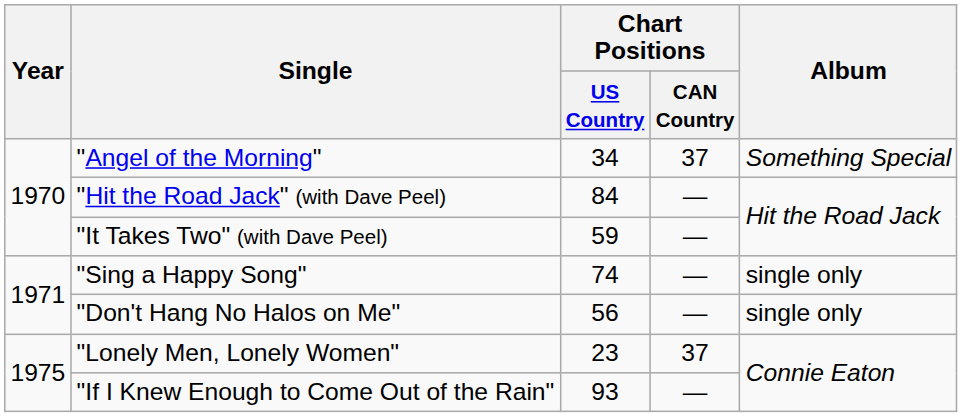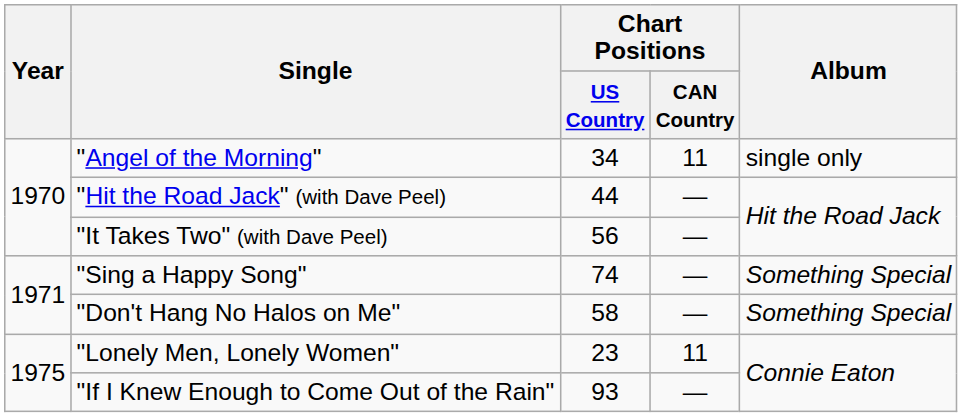 <table class="wikitable">
 <tr>
 <th rowspan="2">Year</th>
 <th rowspan="2">Single</th>
 <th colspan="2">Chart Positions</th>
 <th rowspan="2">Album</th>
 </tr>
 <tr>
 <th width="50"><small><a href='#'>US Country</a></small></th>
 <th width="50"><small>CAN Country</small></th>
 </tr>
 <tr>
 <td rowspan="3">1970</td>
 <td>"<a href='#'>Angel of the Morning</a>"</td>
 <td align="center">34</td>
-<td align="center">37</td>
-<td><em>Something Special</em></td>
+<td align="center">11</td>
+<td>single only</td>
 </tr>
 <tr>
 <td>"<a href='#'>Hit the Road Jack</a>" <small>(with Dave Peel)</small></td>
-<td align="center">84</td>
+<td align="center">44</td>
 <td align="center">—</td>
 <td rowspan="2"><em>Hit the Road Jack</em></td>
 </tr>
 <tr>
 <td>"It Takes Two" <small>(with Dave Peel)</small></td>
-<td align="center">59</td>
+<td align="center">56</td>
 <td align="center">—</td>
 </tr>
 <tr>
 <td rowspan="2">1971</td>
 <td>"Sing a Happy Song"</td>
 <td align="center">74</td>
 <td align="center">—</td>
-<td>single only</td>
+<td><em>Something Special</em></td>
 </tr>
 <tr>
 <td>"Don't Hang No Halos on Me"</td>
-<td align="center">56</td>
+<td align="center">58</td>
 <td align="center">—</td>
-<td>single only</td>
+<td><em>Something Special</em></td>
 </tr>
 <tr>
 <td rowspan="2">1975</td>
 <td>"Lonely Men, Lonely Women"</td>
 <td align="center">23</td>
-<td align="center">37</td>
+<td align="center">11</td>
 <td rowspan="2"><em>Connie Eaton</em></td>
 </tr>
 <tr>
 <td>"If I Knew Enough to Come Out of the Rain"</td>
 <td align="center">93</td>
 <td align="center">—</td>
 </tr>
 </table>
